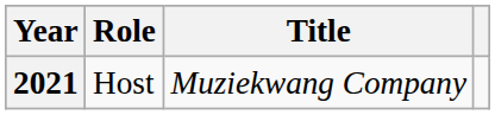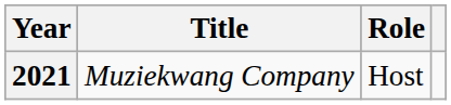 <table class="wikitable sortable plainrowheaders">
 <tr>
 <th scope="col">Year</th>
+<th scope="col">Title</th>
 <th scope="col">Role</th>
-<th scope="col">Title</th>
 <th scope="col" class="unsortable"></th>
 </tr>
 <tr>
 <th scope="row">2021</th>
+<td><em>Muziekwang Company</em></td>
 <td>Host</td>
-<td><em>Muziekwang Company</em></td>
 <td></td>
 </tr>
 </table>
